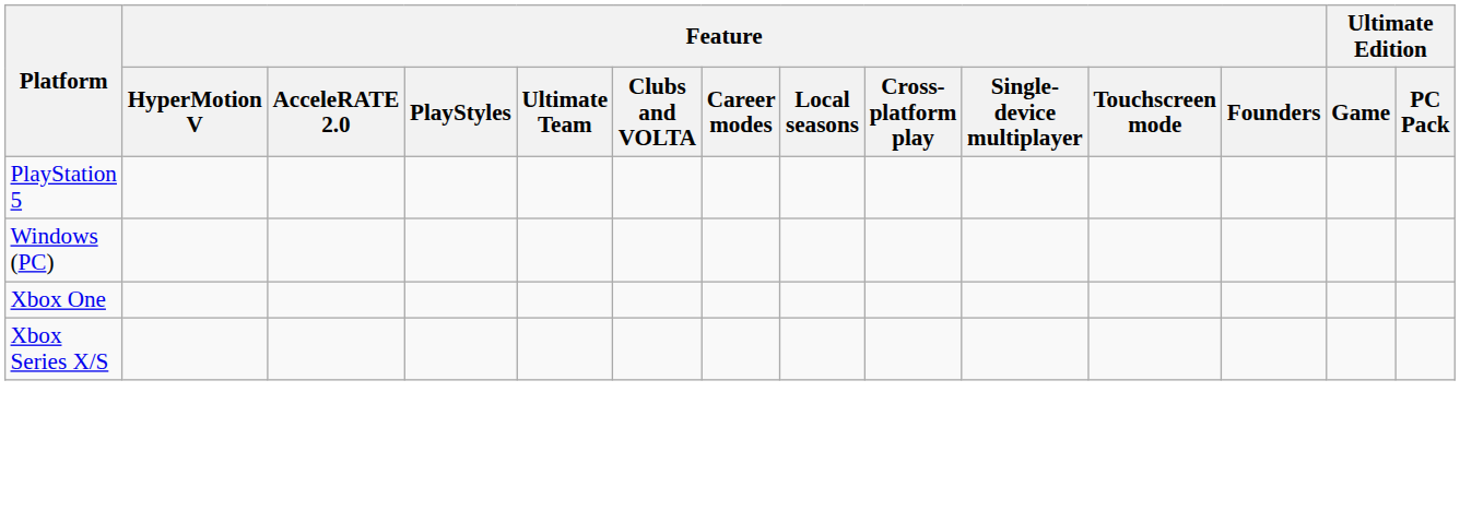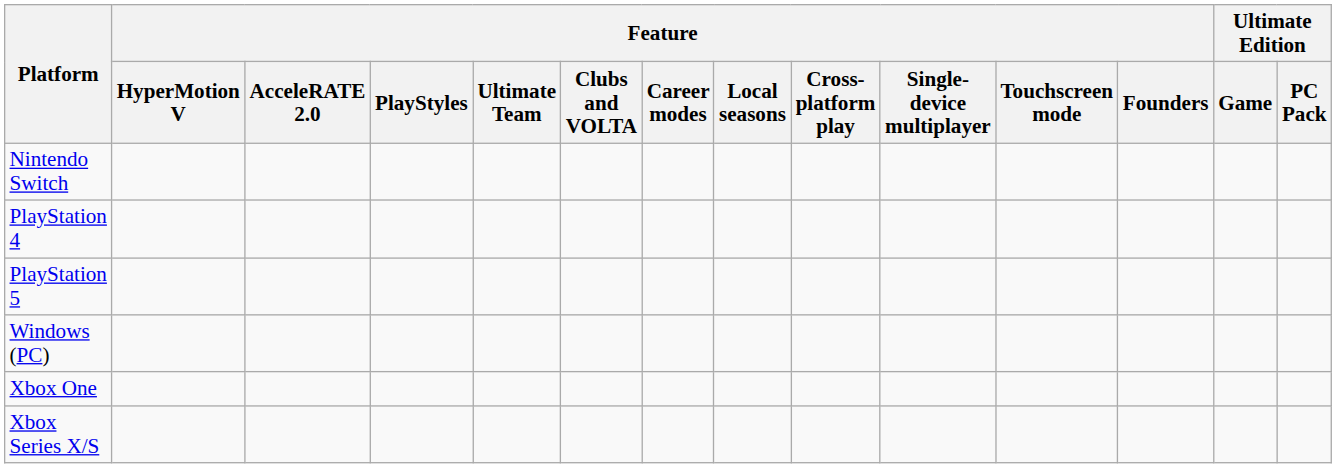 <table class="wikitable mw-collapsible">
 <tr>
 <th rowspan="2">Platform</th>
 <th colspan="11">Feature</th>
 <th colspan="2">Ultimate Edition</th>
 </tr>
 <tr>
 <th>HyperMotion V</th>
 <th>AcceleRATE 2.0</th>
 <th>PlayStyles</th>
 <th>Ultimate Team</th>
 <th>Clubs and VOLTA</th>
 <th>Career modes</th>
 <th>Local seasons</th>
 <th>Cross-platform play</th>
 <th>Single-device multiplayer</th>
 <th>Touchscreen mode</th>
 <th>Founders</th>
 <th>Game</th>
 <th>PC Pack</th>
+</tr>
+<tr>
+<td><a href='#'>Nintendo Switch</a></td>
+<td></td>
+<td></td>
+<td></td>
+<td></td>
+<td></td>
+<td></td>
+<td></td>
+<td></td>
+<td></td>
+<td></td>
+<td></td>
+<td></td>
+<td></td>
+</tr>
+<tr>
+<td><a href='#'>PlayStation 4</a></td>
+<td></td>
+<td></td>
+<td></td>
+<td></td>
+<td></td>
+<td></td>
+<td></td>
+<td></td>
+<td></td>
+<td></td>
+<td></td>
+<td></td>
+<td></td>
 </tr>
 <tr>
 <td><a href='#'>PlayStation 5</a></td>
 <td></td>
 <td></td>
 <td></td>
 <td></td>
 <td></td>
 <td></td>
 <td></td>
 <td></td>
 <td></td>
 <td></td>
 <td></td>
 <td></td>
 <td></td>
 </tr>
 <tr>
 <td><a href='#'>Windows</a> (<a href='#'>PC</a>)</td>
 <td></td>
 <td></td>
 <td></td>
 <td></td>
 <td></td>
 <td></td>
 <td></td>
 <td></td>
 <td></td>
 <td></td>
 <td></td>
 <td></td>
 <td></td>
 </tr>
 <tr>
 <td><a href='#'>Xbox One</a></td>
 <td></td>
 <td></td>
 <td></td>
 <td></td>
 <td></td>
 <td></td>
 <td></td>
 <td></td>
 <td></td>
 <td></td>
 <td></td>
 <td></td>
 <td></td>
 </tr>
 <tr>
 <td><a href='#'>Xbox Series X/S</a></td>
 <td></td>
 <td></td>
 <td></td>
 <td></td>
 <td></td>
 <td></td>
 <td></td>
 <td></td>
 <td></td>
 <td></td>
 <td></td>
 <td></td>
 <td></td>
 </tr>
 </table>
